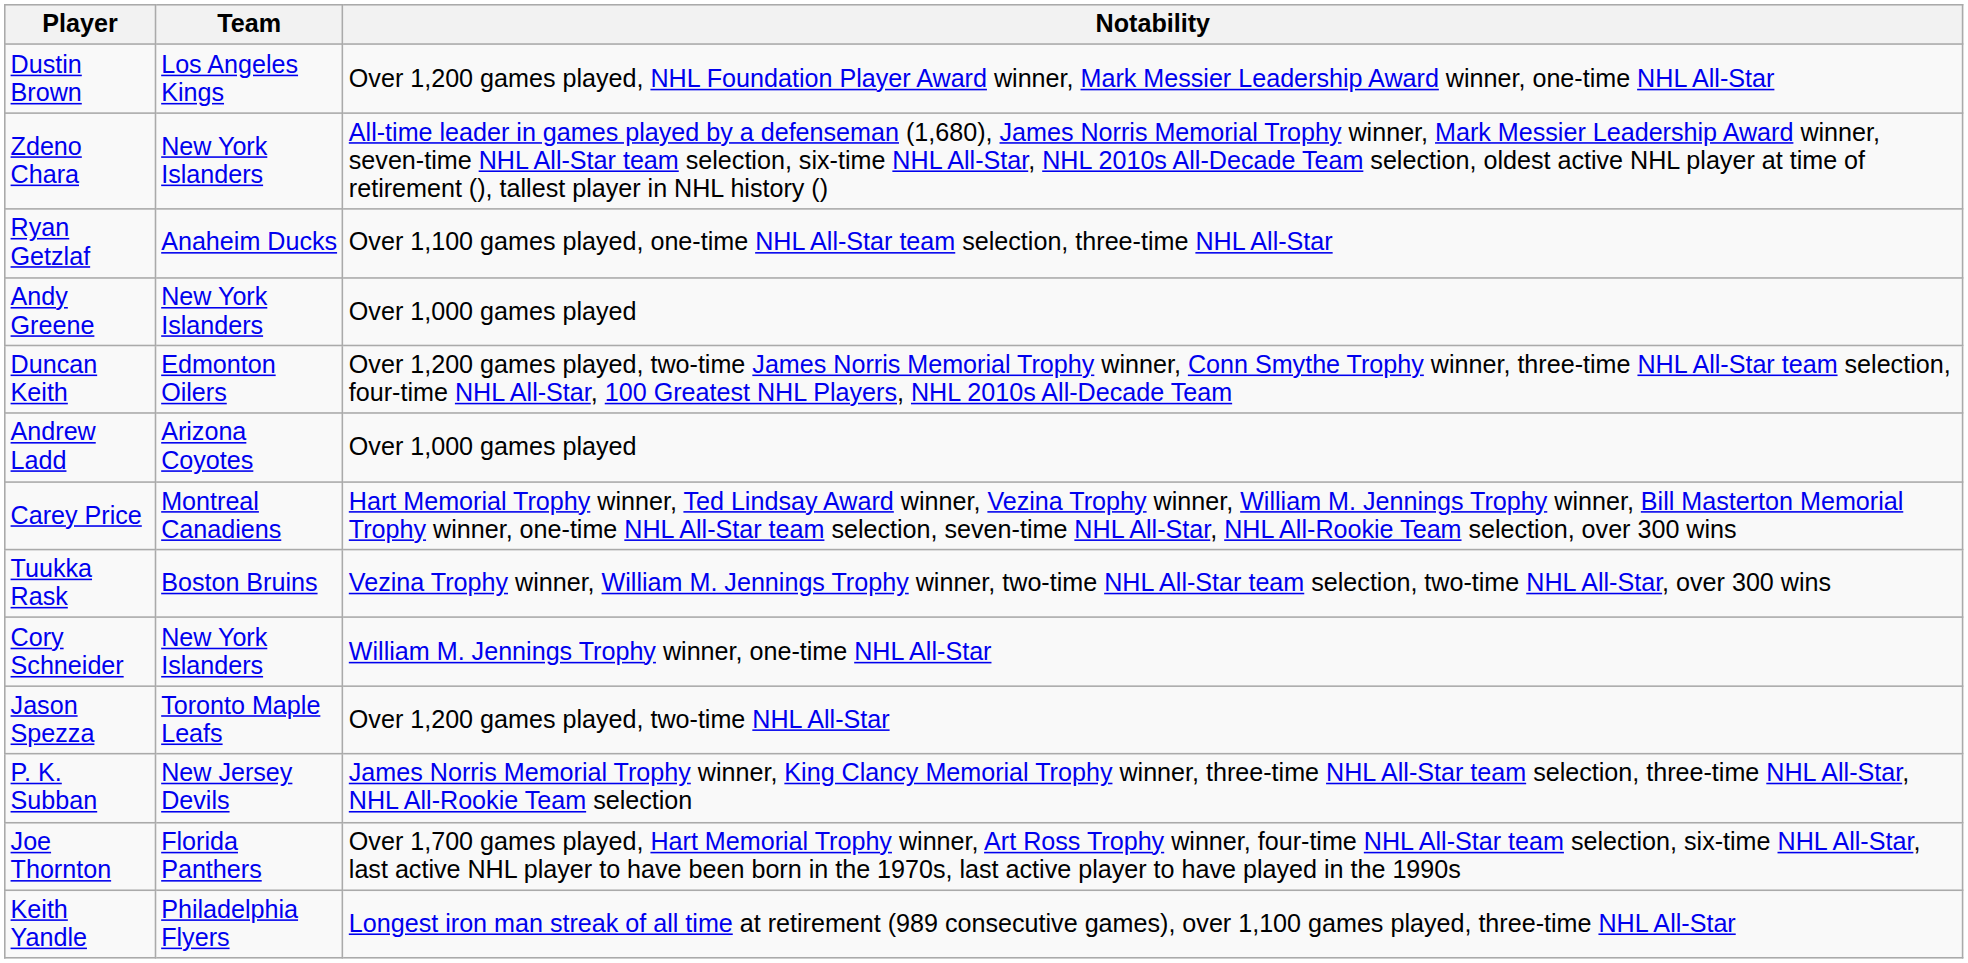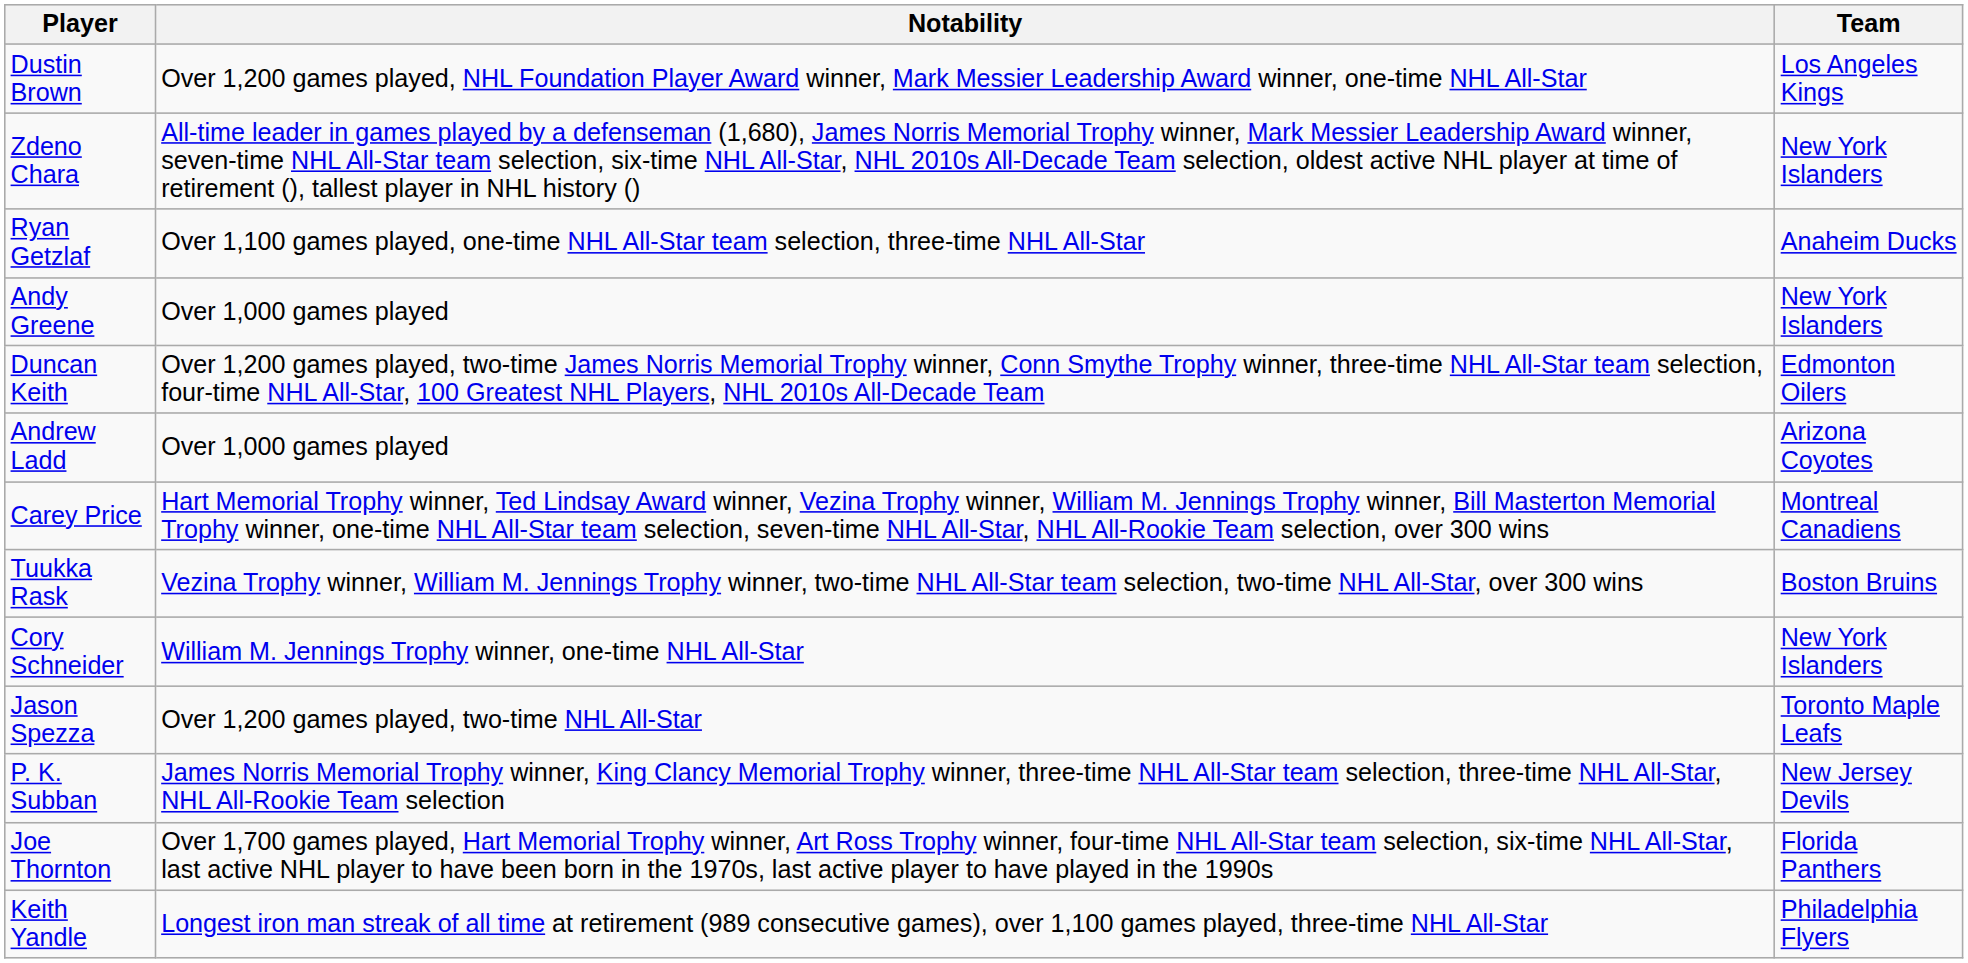 <table class="wikitable">
 <tr>
 <th>Player</th>
+<th>Notability</th>
 <th>Team</th>
-<th>Notability</th>
 </tr>
 <tr>
 <td><a href='#'>Dustin Brown</a></td>
+<td>Over 1,200 games played, <a href='#'>NHL Foundation Player Award</a> winner, <a href='#'>Mark Messier Leadership Award</a> winner, one-time <a href='#'>NHL All-Star</a></td>
 <td><a href='#'>Los Angeles Kings</a></td>
-<td>Over 1,200 games played, <a href='#'>NHL Foundation Player Award</a> winner, <a href='#'>Mark Messier Leadership Award</a> winner, one-time <a href='#'>NHL All-Star</a></td>
 </tr>
 <tr>
 <td><a href='#'>Zdeno Chara</a></td>
+<td><a href='#'>All-time leader in games played by a defenseman</a> (1,680), <a href='#'>James Norris Memorial Trophy</a> winner, <a href='#'>Mark Messier Leadership Award</a> winner, seven-time <a href='#'>NHL All-Star team</a> selection, six-time <a href='#'>NHL All-Star</a>, <a href='#'>NHL 2010s All-Decade Team</a> selection, oldest active NHL player at time of retirement (), tallest player in NHL history () </td>
 <td><a href='#'>New York Islanders</a></td>
-<td><a href='#'>All-time leader in games played by a defenseman</a> (1,680), <a href='#'>James Norris Memorial Trophy</a> winner, <a href='#'>Mark Messier Leadership Award</a> winner, seven-time <a href='#'>NHL All-Star team</a> selection, six-time <a href='#'>NHL All-Star</a>, <a href='#'>NHL 2010s All-Decade Team</a> selection, oldest active NHL player at time of retirement (), tallest player in NHL history () </td>
 </tr>
 <tr>
 <td><a href='#'>Ryan Getzlaf</a></td>
+<td>Over 1,100 games played, one-time <a href='#'>NHL All-Star team</a> selection, three-time <a href='#'>NHL All-Star</a></td>
 <td><a href='#'>Anaheim Ducks</a></td>
-<td>Over 1,100 games played, one-time <a href='#'>NHL All-Star team</a> selection, three-time <a href='#'>NHL All-Star</a></td>
 </tr>
 <tr>
 <td><a href='#'>Andy Greene</a></td>
+<td>Over 1,000 games played</td>
 <td><a href='#'>New York Islanders</a></td>
-<td>Over 1,000 games played</td>
 </tr>
 <tr>
 <td><a href='#'>Duncan Keith</a></td>
+<td>Over 1,200 games played, two-time <a href='#'>James Norris Memorial Trophy</a> winner, <a href='#'>Conn Smythe Trophy</a> winner, three-time <a href='#'>NHL All-Star team</a> selection, four-time <a href='#'>NHL All-Star</a>, <a href='#'>100 Greatest NHL Players</a>, <a href='#'>NHL 2010s All-Decade Team</a></td>
 <td><a href='#'>Edmonton Oilers</a></td>
-<td>Over 1,200 games played, two-time <a href='#'>James Norris Memorial Trophy</a> winner, <a href='#'>Conn Smythe Trophy</a> winner, three-time <a href='#'>NHL All-Star team</a> selection, four-time <a href='#'>NHL All-Star</a>, <a href='#'>100 Greatest NHL Players</a>, <a href='#'>NHL 2010s All-Decade Team</a></td>
 </tr>
 <tr>
 <td><a href='#'>Andrew Ladd</a></td>
+<td>Over 1,000 games played</td>
 <td><a href='#'>Arizona Coyotes</a></td>
-<td>Over 1,000 games played</td>
 </tr>
 <tr>
 <td><a href='#'>Carey Price</a></td>
+<td><a href='#'>Hart Memorial Trophy</a> winner, <a href='#'>Ted Lindsay Award</a> winner, <a href='#'>Vezina Trophy</a> winner, <a href='#'>William M. Jennings Trophy</a> winner, <a href='#'>Bill Masterton Memorial Trophy</a> winner, one-time <a href='#'>NHL All-Star team</a> selection, seven-time <a href='#'>NHL All-Star</a>, <a href='#'>NHL All-Rookie Team</a> selection, over 300 wins</td>
 <td><a href='#'>Montreal Canadiens</a></td>
-<td><a href='#'>Hart Memorial Trophy</a> winner, <a href='#'>Ted Lindsay Award</a> winner, <a href='#'>Vezina Trophy</a> winner, <a href='#'>William M. Jennings Trophy</a> winner, <a href='#'>Bill Masterton Memorial Trophy</a> winner, one-time <a href='#'>NHL All-Star team</a> selection, seven-time <a href='#'>NHL All-Star</a>, <a href='#'>NHL All-Rookie Team</a> selection, over 300 wins</td>
 </tr>
 <tr>
 <td><a href='#'>Tuukka Rask</a></td>
+<td><a href='#'>Vezina Trophy</a> winner, <a href='#'>William M. Jennings Trophy</a> winner, two-time <a href='#'>NHL All-Star team</a> selection, two-time <a href='#'>NHL All-Star</a>, over 300 wins</td>
 <td><a href='#'>Boston Bruins</a></td>
-<td><a href='#'>Vezina Trophy</a> winner, <a href='#'>William M. Jennings Trophy</a> winner, two-time <a href='#'>NHL All-Star team</a> selection, two-time <a href='#'>NHL All-Star</a>, over 300 wins</td>
 </tr>
 <tr>
 <td><a href='#'>Cory Schneider</a></td>
+<td><a href='#'>William M. Jennings Trophy</a> winner, one-time <a href='#'>NHL All-Star</a></td>
 <td><a href='#'>New York Islanders</a></td>
-<td><a href='#'>William M. Jennings Trophy</a> winner, one-time <a href='#'>NHL All-Star</a></td>
 </tr>
 <tr>
 <td><a href='#'>Jason Spezza</a></td>
+<td>Over 1,200 games played, two-time <a href='#'>NHL All-Star</a></td>
 <td><a href='#'>Toronto Maple Leafs</a></td>
-<td>Over 1,200 games played, two-time <a href='#'>NHL All-Star</a></td>
 </tr>
 <tr>
 <td><a href='#'>P. K. Subban</a></td>
+<td><a href='#'>James Norris Memorial Trophy</a> winner, <a href='#'>King Clancy Memorial Trophy</a> winner, three-time <a href='#'>NHL All-Star team</a> selection, three-time <a href='#'>NHL All-Star</a>, <a href='#'>NHL All-Rookie Team</a> selection</td>
 <td><a href='#'>New Jersey Devils</a></td>
-<td><a href='#'>James Norris Memorial Trophy</a> winner, <a href='#'>King Clancy Memorial Trophy</a> winner, three-time <a href='#'>NHL All-Star team</a> selection, three-time <a href='#'>NHL All-Star</a>, <a href='#'>NHL All-Rookie Team</a> selection</td>
 </tr>
 <tr>
 <td><a href='#'>Joe Thornton</a></td>
+<td>Over 1,700 games played, <a href='#'>Hart Memorial Trophy</a> winner, <a href='#'>Art Ross Trophy</a> winner, four-time <a href='#'>NHL All-Star team</a> selection, six-time <a href='#'>NHL All-Star</a>, last active NHL player to have been born in the 1970s, last active player to have played in the 1990s</td>
 <td><a href='#'>Florida Panthers</a></td>
-<td>Over 1,700 games played, <a href='#'>Hart Memorial Trophy</a> winner, <a href='#'>Art Ross Trophy</a> winner, four-time <a href='#'>NHL All-Star team</a> selection, six-time <a href='#'>NHL All-Star</a>, last active NHL player to have been born in the 1970s, last active player to have played in the 1990s</td>
 </tr>
 <tr>
 <td><a href='#'>Keith Yandle</a></td>
+<td><a href='#'>Longest iron man streak of all time</a> at retirement (989 consecutive games), over 1,100 games played, three-time <a href='#'>NHL All-Star</a></td>
 <td><a href='#'>Philadelphia Flyers</a></td>
-<td><a href='#'>Longest iron man streak of all time</a> at retirement (989 consecutive games), over 1,100 games played, three-time <a href='#'>NHL All-Star</a></td>
 </tr>
 </table>
